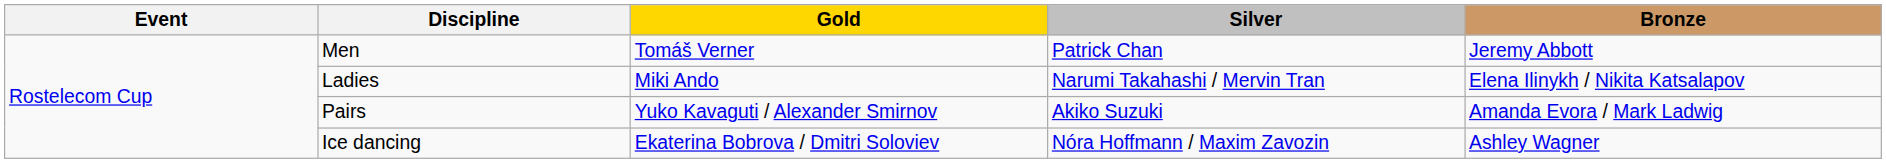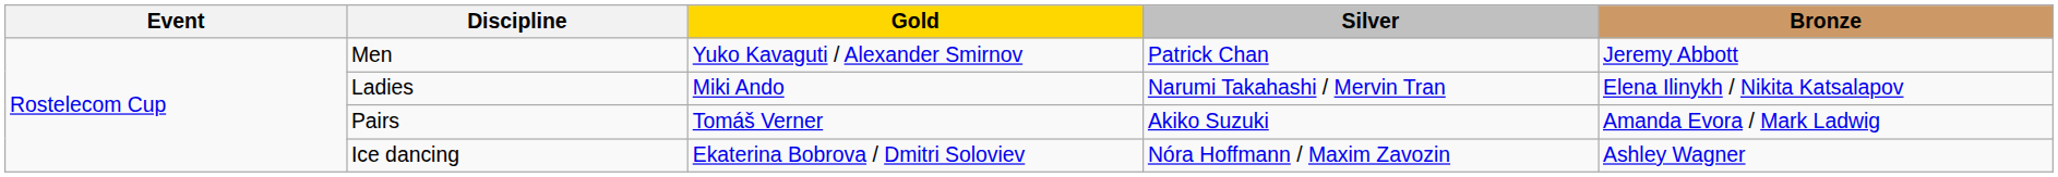 <table class="wikitable" width="98%">
 <tr>
 <th width="15%">Event</th>
 <th width="15%">Discipline</th>
 <td width = "20%" align="center" bgcolor="gold"><strong>Gold</strong></td>
 <td width = "20%" align="center" bgcolor="silver"><strong>Silver</strong></td>
 <td width = "20%" align="center" bgcolor="cc9966"><strong>Bronze</strong></td>
 </tr>
 <tr>
 <td rowspan="4"> <a href='#'>Rostelecom Cup</a></td>
 <td>Men</td>
-<td> <a href='#'>Tomáš Verner</a></td>
+<td> <a href='#'>Yuko Kavaguti</a> / <a href='#'>Alexander Smirnov</a></td>
 <td> <a href='#'>Patrick Chan</a></td>
 <td> <a href='#'>Jeremy Abbott</a></td>
 </tr>
 <tr>
 <td>Ladies</td>
 <td> <a href='#'>Miki Ando</a></td>
 <td> <a href='#'>Narumi Takahashi</a> / <a href='#'>Mervin Tran</a></td>
 <td> <a href='#'>Elena Ilinykh</a> / <a href='#'>Nikita Katsalapov</a></td>
 </tr>
 <tr>
 <td>Pairs</td>
-<td> <a href='#'>Yuko Kavaguti</a> / <a href='#'>Alexander Smirnov</a></td>
+<td> <a href='#'>Tomáš Verner</a></td>
 <td> <a href='#'>Akiko Suzuki</a></td>
 <td> <a href='#'>Amanda Evora</a> / <a href='#'>Mark Ladwig</a></td>
 </tr>
 <tr>
 <td>Ice dancing</td>
 <td> <a href='#'>Ekaterina Bobrova</a> / <a href='#'>Dmitri Soloviev</a></td>
 <td> <a href='#'>Nóra Hoffmann</a> / <a href='#'>Maxim Zavozin</a></td>
 <td> <a href='#'>Ashley Wagner</a></td>
 </tr>
 </table>
